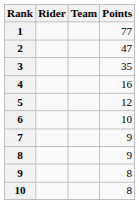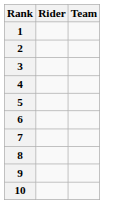 <table class="wikitable">
 <tr>
 <th scope="col">Rank</th>
 <th scope="col">Rider</th>
 <th scope="col">Team</th>
-<th scope="col">Points</th>
 </tr>
 <tr>
 <th scope="row">1</th>
 <td></td>
 <td></td>
-<td style="text-align:right;">77</td>
 </tr>
 <tr>
 <th scope="row">2</th>
 <td></td>
 <td></td>
-<td style="text-align:right;">47</td>
 </tr>
 <tr>
 <th scope="row">3</th>
 <td></td>
 <td></td>
-<td style="text-align:right;">35</td>
 </tr>
 <tr>
 <th scope="row">4</th>
 <td></td>
 <td></td>
-<td style="text-align:right;">16</td>
 </tr>
 <tr>
 <th scope="row">5</th>
 <td></td>
 <td></td>
-<td style="text-align:right;">12</td>
 </tr>
 <tr>
 <th scope="row">6</th>
 <td></td>
 <td></td>
-<td style="text-align:right;">10</td>
 </tr>
 <tr>
 <th scope="row">7</th>
 <td></td>
 <td></td>
-<td style="text-align:right;">9</td>
 </tr>
 <tr>
 <th scope="row">8</th>
 <td></td>
 <td></td>
-<td style="text-align:right;">9</td>
 </tr>
 <tr>
 <th scope="row">9</th>
 <td></td>
 <td></td>
-<td style="text-align:right;">8</td>
 </tr>
 <tr>
 <th scope="row">10</th>
 <td></td>
 <td></td>
-<td style="text-align:right;">8</td>
 </tr>
 </table>
